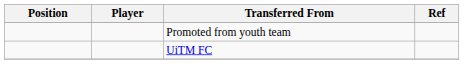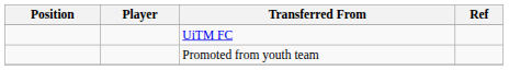 <table class="wikitable sortable" style="width:50%; text-align:center; font-size:100%; text-align:left;">
 <tr>
 <th>Position</th>
 <th>Player</th>
 <th>Transferred From</th>
 <th>Ref</th>
 </tr>
 <tr>
 </tr>
 <tr>
 <td></td>
 <td></td>
-<td>Promoted from youth team</td>
+<td> <a href='#'>UiTM FC</a></td>
 <td></td>
 </tr>
 <tr>
 <td></td>
 <td></td>
-<td> <a href='#'>UiTM FC</a></td>
+<td>Promoted from youth team</td>
 <td></td>
 </tr>
 <tr>
 </tr>
 </table>
